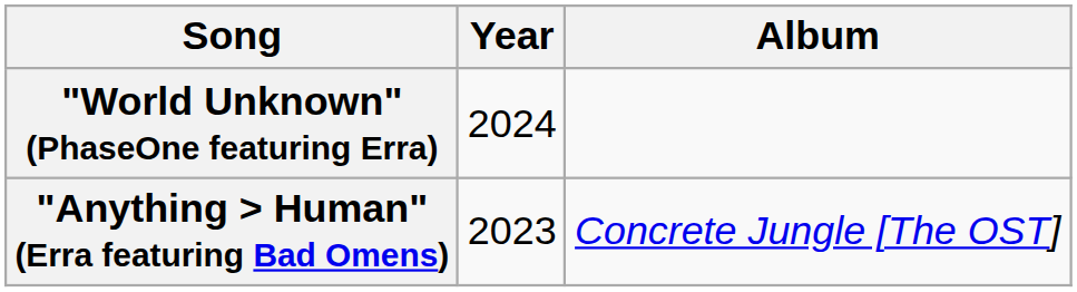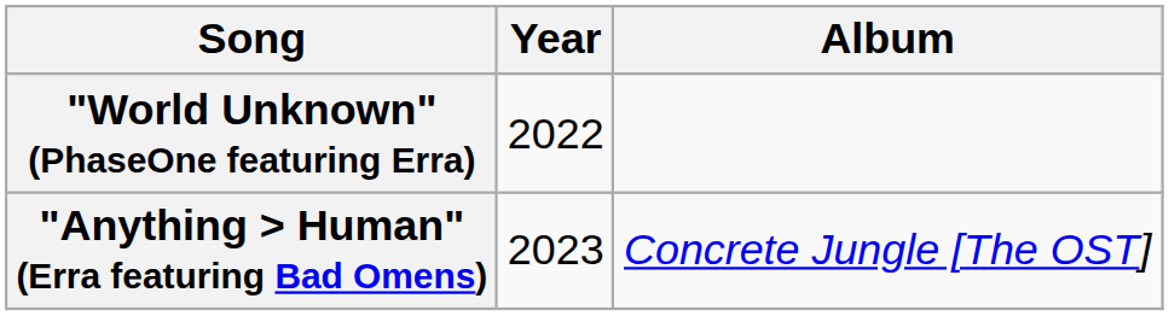 <table class="wikitable plainrowheaders">
 <tr>
 <th>Song</th>
 <th>Year</th>
 <th>Album</th>
 </tr>
 <tr>
 <th scope="row">"World Unknown" <br><small>(PhaseOne featuring Erra)</small></th>
-<td style="text-align:center;">2024</td>
+<td style="text-align:center;">2022</td>
 <td></td>
 </tr>
 <tr>
 <th scope="row">"Anything > Human"<br><small>(Erra featuring <a href='#'>Bad Omens</a>)</small></th>
 <td style="text-align:center;">2023</td>
 <td><em><a href='#'>Concrete Jungle [The OST</a>]</em></td>
 </tr>
 </table>
